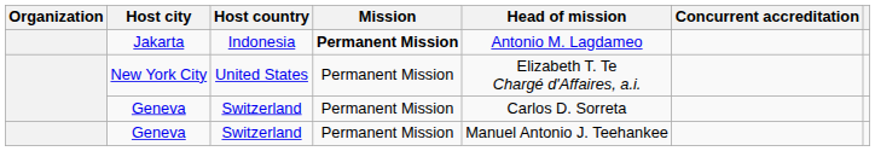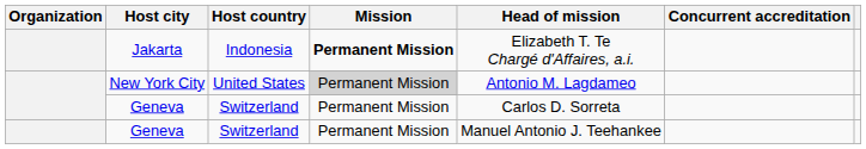 <table class="wikitable plainrowheaders" style="text-align:center;">
 <tr>
 <th scope="col">Organization</th>
 <th scope="col">Host city</th>
 <th scope="col">Host country</th>
 <th scope="col">Mission</th>
 <th scope="col">Head of mission</th>
 <th scope="col">Concurrent accreditation</th>
 <th scope="col"></th>
 </tr>
 <tr>
 <th scope="row"></th>
 <td><a href='#'>Jakarta</a></td>
 <td><a href='#'>Indonesia</a></td>
 <td><strong>Permanent Mission</strong></td>
-<td><a href='#'>Antonio M. Lagdameo</a></td>
+<td>Elizabeth T. Te<br><em>Chargé d'Affaires, a.i.</em></td>
 <td></td>
 <td></td>
 </tr>
 <tr>
 <th scope="row" rowspan="2"></th>
 <td><a href='#'>New York City</a></td>
 <td><a href='#'>United States</a></td>
-<td>Permanent Mission</td>
-<td>Elizabeth T. Te<br><em>Chargé d'Affaires, a.i.</em></td>
+<td style="background: lightgrey;">Permanent Mission</td>
+<td><a href='#'>Antonio M. Lagdameo</a></td>
 <td></td>
 <td></td>
 </tr>
 <tr>
 <td><a href='#'>Geneva</a></td>
 <td><a href='#'>Switzerland</a></td>
 <td>Permanent Mission</td>
 <td>Carlos D. Sorreta</td>
 <td></td>
 <td></td>
 </tr>
 <tr>
 <th scope="row"></th>
 <td><a href='#'>Geneva</a></td>
 <td><a href='#'>Switzerland</a></td>
 <td>Permanent Mission</td>
 <td>Manuel Antonio J. Teehankee</td>
 <td></td>
 <td></td>
 </tr>
 </table>
